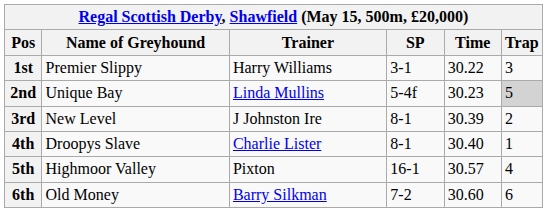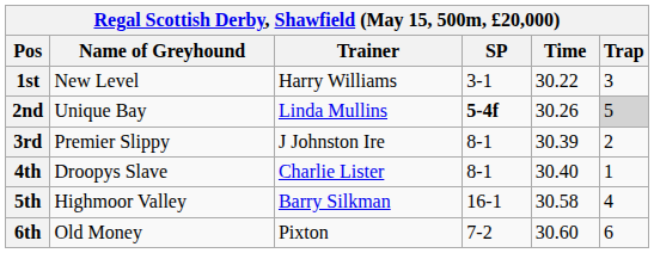 <table class="wikitable">
 <tr>
 <th colspan="6"><a href='#'>Regal Scottish Derby</a>, <a href='#'>Shawfield</a> (May 15, 500m, £20,000)</th>
 </tr>
 <tr>
 <th width=30>Pos</th>
 <th width=180>Name of Greyhound</th>
 <th width=150>Trainer</th>
 <th width=50>SP</th>
 <th width=50>Time</th>
 <th width=30>Trap</th>
 </tr>
 <tr>
 <th>1st</th>
-<td>Premier Slippy</td>
+<td>New Level</td>
 <td>Harry Williams</td>
 <td>3-1</td>
 <td>30.22</td>
 <td>3</td>
 </tr>
 <tr>
 <th>2nd</th>
 <td>Unique Bay</td>
 <td><a href='#'>Linda Mullins</a></td>
-<td>5-4f</td>
-<td>30.23</td>
+<td><strong>5-4f</strong></td>
+<td>30.26</td>
 <td style="background: lightgrey;">5</td>
 </tr>
 <tr>
 <th>3rd</th>
-<td>New Level</td>
+<td>Premier Slippy</td>
 <td>J Johnston Ire</td>
 <td>8-1</td>
 <td>30.39</td>
 <td>2</td>
 </tr>
 <tr>
 <th>4th</th>
 <td>Droopys Slave</td>
 <td><a href='#'>Charlie Lister</a></td>
 <td>8-1</td>
 <td>30.40</td>
 <td>1</td>
 </tr>
 <tr>
 <th>5th</th>
 <td>Highmoor Valley</td>
-<td>Pixton</td>
+<td><a href='#'>Barry Silkman</a></td>
 <td>16-1</td>
-<td>30.57</td>
+<td>30.58</td>
 <td>4</td>
 </tr>
 <tr>
 <th>6th</th>
 <td>Old Money</td>
-<td><a href='#'>Barry Silkman</a></td>
+<td>Pixton</td>
 <td>7-2</td>
 <td>30.60</td>
 <td>6</td>
 </tr>
 </table>
